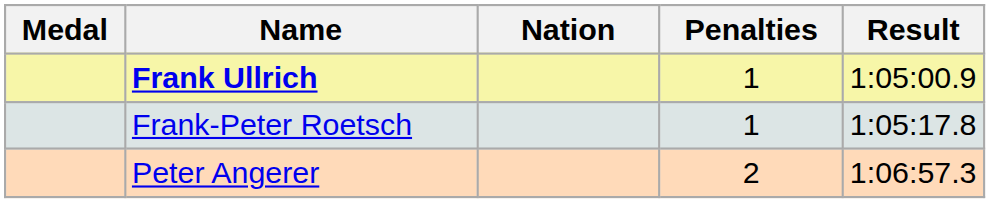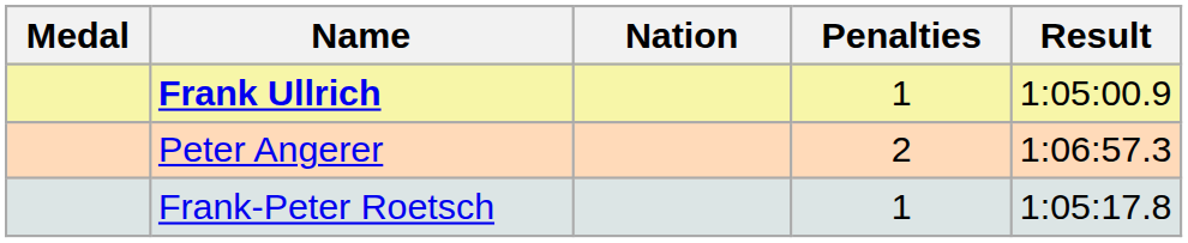 <table class=wikitable style="border:1px solid #AAAAAA;font-size:90%">
 <tr bgcolor="#E4E4E4">
 <th style="border-bottom:1px solid #AAAAAA" width=50>Medal</th>
 <th style="border-bottom:1px solid #AAAAAA" width=160>Name</th>
 <th style="border-bottom:1px solid #AAAAAA" width=80>Nation</th>
 <th style="border-bottom:1px solid #AAAAAA" width=80>Penalties</th>
 <th style="border-bottom:1px solid #AAAAAA" width=60>Result</th>
 </tr>
 <tr bgcolor="#F7F6A8">
 <td align="center"></td>
 <td><strong><a href='#'>Frank Ullrich</a></strong></td>
 <td align="center"></td>
 <td align="center">1</td>
 <td align="right">1:05:00.9</td>
 </tr>
+<tr bgcolor="#FFDAB9">
+<td align="center"></td>
+<td><a href='#'>Peter Angerer</a></td>
+<td align="center"></td>
+<td align="center">2</td>
+<td align="right">1:06:57.3</td>
+</tr>
 <tr bgcolor="#DCE5E5">
 <td align="center"></td>
 <td><a href='#'>Frank-Peter Roetsch</a></td>
 <td align="center"></td>
 <td align="center">1</td>
 <td align="right">1:05:17.8</td>
 </tr>
-<tr bgcolor="#FFDAB9">
-<td align="center"></td>
-<td><a href='#'>Peter Angerer</a></td>
-<td align="center"></td>
-<td align="center">2</td>
-<td align="right">1:06:57.3</td>
-</tr>
 </table>
